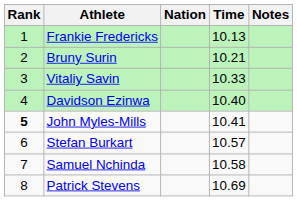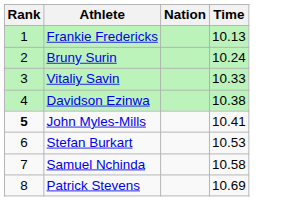 <table class="wikitable sortable" style="text-align:center">
 <tr>
 <th>Rank</th>
 <th>Athlete</th>
 <th>Nation</th>
 <th>Time</th>
-<th>Notes</th>
 </tr>
 <tr style="background:#bbf3bb;">
 <td>1</td>
 <td align=left><a href='#'>Frankie Fredericks</a></td>
 <td align=left></td>
 <td>10.13</td>
-<td></td>
 </tr>
 <tr style="background:#bbf3bb;">
 <td>2</td>
 <td align=left><a href='#'>Bruny Surin</a></td>
 <td align=left></td>
-<td>10.21</td>
-<td></td>
+<td>10.24</td>
 </tr>
 <tr style="background:#bbf3bb;">
 <td>3</td>
 <td align=left><a href='#'>Vitaliy Savin</a></td>
 <td align=left></td>
 <td>10.33</td>
-<td></td>
 </tr>
 <tr style="background:#bbf3bb;">
 <td>4</td>
 <td align=left><a href='#'>Davidson Ezinwa</a></td>
 <td align=left></td>
-<td>10.40</td>
-<td></td>
+<td>10.38</td>
 </tr>
 <tr>
 <td><strong>5</strong></td>
 <td align=left><a href='#'>John Myles-Mills</a></td>
 <td align=left></td>
 <td>10.41</td>
-<td></td>
 </tr>
 <tr>
 <td>6</td>
 <td align=left><a href='#'>Stefan Burkart</a></td>
 <td align=left></td>
-<td>10.57</td>
-<td></td>
+<td>10.53</td>
 </tr>
 <tr>
 <td>7</td>
 <td align=left><a href='#'>Samuel Nchinda</a></td>
 <td align=left></td>
 <td>10.58</td>
-<td></td>
 </tr>
 <tr>
 <td>8</td>
 <td align=left><a href='#'>Patrick Stevens</a></td>
 <td align=left></td>
 <td>10.69</td>
-<td></td>
 </tr>
 </table>
